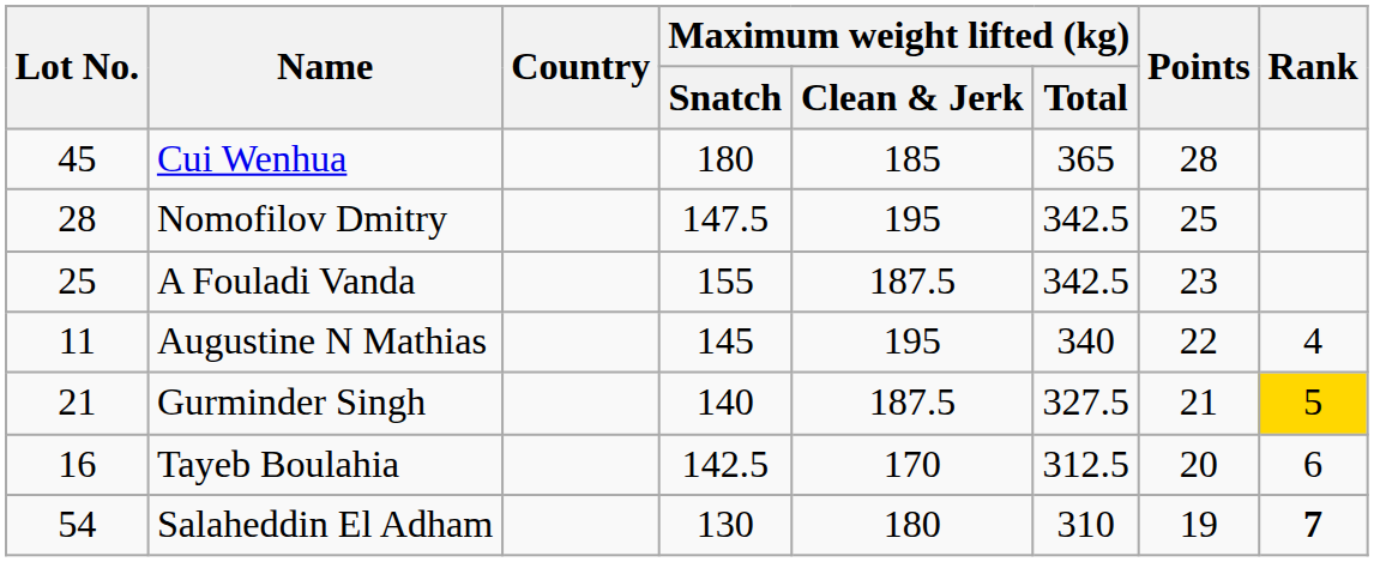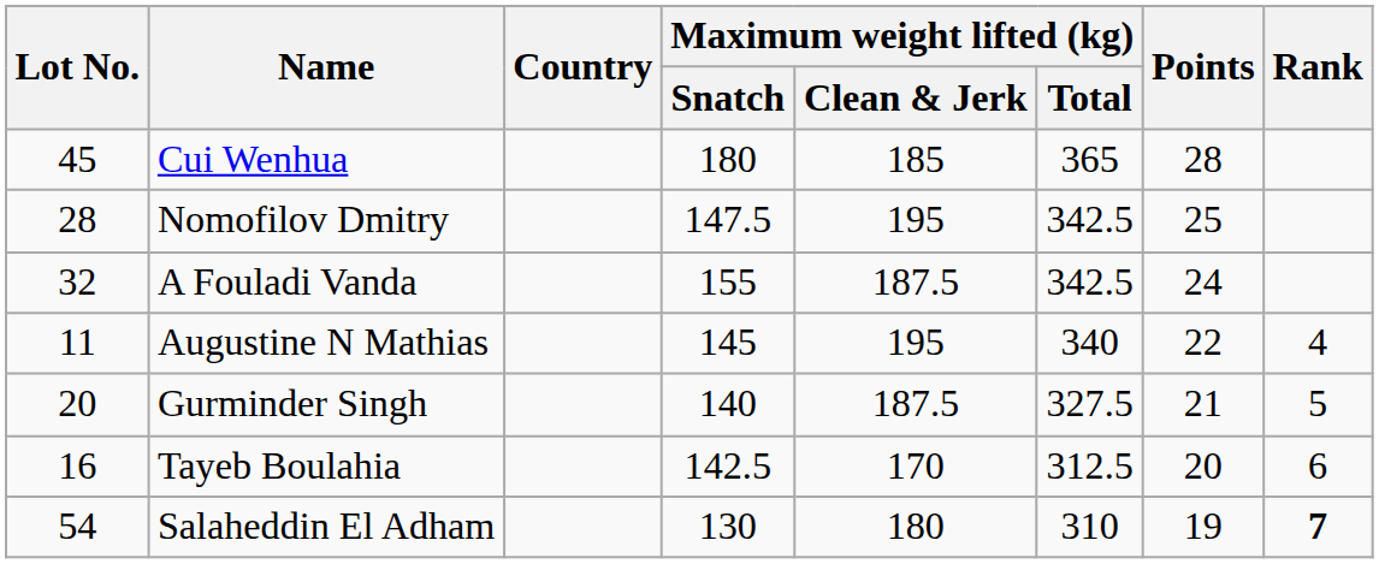 <table class="wikitable" style="text-align:center">
 <tr>
 <th rowspan="2">Lot No.</th>
 <th rowspan="2">Name</th>
 <th rowspan="2">Country</th>
 <th colspan="3">Maximum weight lifted (kg)</th>
 <th rowspan="2">Points</th>
 <th rowspan="2">Rank</th>
 </tr>
 <tr>
 <th><strong>Snatch</strong></th>
 <th><strong>Clean & Jerk</strong></th>
 <th><strong>Total</strong></th>
 </tr>
 <tr>
 <td>45</td>
 <td align=left><a href='#'>Cui Wenhua</a></td>
 <td align=left></td>
 <td>180</td>
 <td>185</td>
 <td>365</td>
 <td>28</td>
 <td></td>
 </tr>
 <tr>
 <td>28</td>
 <td align=left>Nomofilov Dmitry</td>
 <td align=left></td>
 <td>147.5</td>
 <td>195</td>
 <td>342.5</td>
 <td>25</td>
 <td></td>
 </tr>
 <tr>
-<td>25</td>
+<td>32</td>
 <td align=left>A Fouladi Vanda</td>
 <td align=left></td>
 <td>155</td>
 <td>187.5</td>
 <td>342.5</td>
-<td>23</td>
+<td>24</td>
 <td></td>
 </tr>
 <tr>
 <td>11</td>
 <td align=left>Augustine N Mathias</td>
 <td align=left></td>
 <td>145</td>
 <td>195</td>
 <td>340</td>
 <td>22</td>
 <td>4</td>
 </tr>
 <tr>
-<td>21</td>
+<td>20</td>
 <td align=left>Gurminder Singh</td>
 <td align=left></td>
 <td>140</td>
 <td>187.5</td>
 <td>327.5</td>
 <td>21</td>
-<td style="background: gold;">5</td>
+<td>5</td>
 </tr>
 <tr>
 <td>16</td>
 <td align=left>Tayeb Boulahia</td>
 <td align=left></td>
 <td>142.5</td>
 <td>170</td>
 <td>312.5</td>
 <td>20</td>
 <td>6</td>
 </tr>
 <tr>
 <td>54</td>
 <td align=left>Salaheddin El Adham</td>
 <td align=left></td>
 <td>130</td>
 <td>180</td>
 <td>310</td>
 <td>19</td>
 <td><strong>7</strong></td>
 </tr>
 </table>
